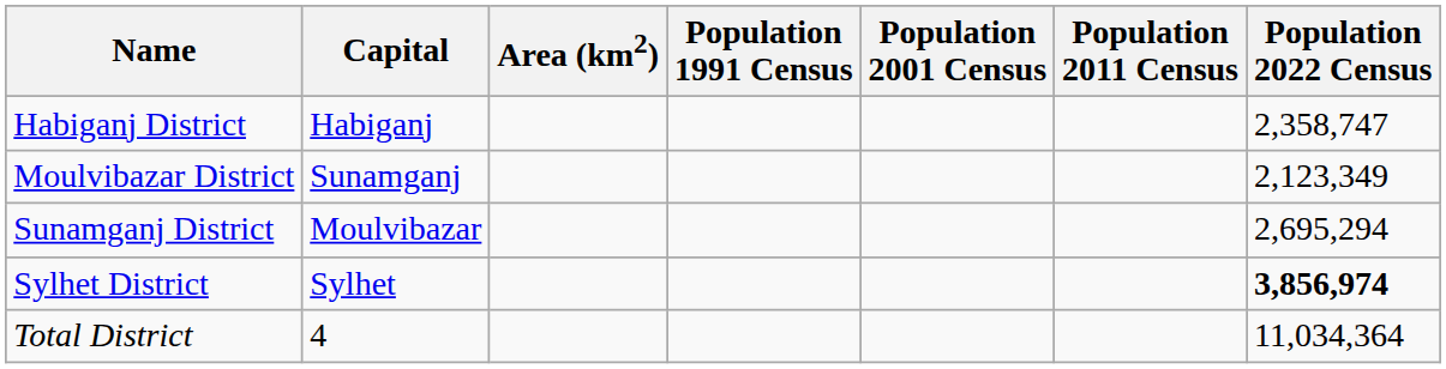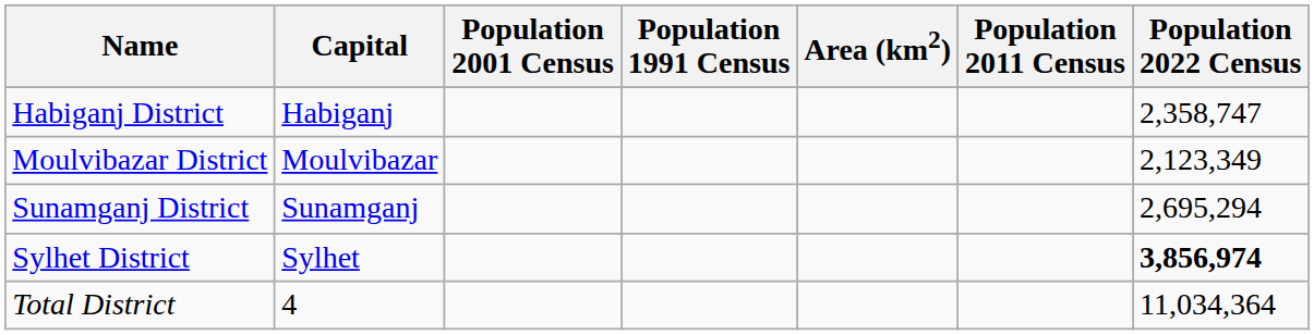 <table class="wikitable sortable" style="margin-bottom: 0;">
 <tr>
 <th>Name</th>
 <th>Capital</th>
+<th>Population <br> 2001 Census</th>
+<th>Population <br> 1991 Census</th>
 <th>Area (km<sup>2</sup>)</th>
-<th>Population <br> 1991 Census</th>
-<th>Population <br> 2001 Census</th>
 <th>Population <br> 2011 Census</th>
 <th>Population<br>2022 Census</th>
 </tr>
 <tr>
 <td><a href='#'>Habiganj District</a></td>
 <td><a href='#'>Habiganj</a></td>
 <td></td>
 <td></td>
 <td></td>
 <td></td>
 <td>2,358,747</td>
 </tr>
 <tr>
 <td><a href='#'>Moulvibazar District</a></td>
-<td><a href='#'>Sunamganj</a></td>
+<td><a href='#'>Moulvibazar</a></td>
 <td></td>
 <td></td>
 <td></td>
 <td></td>
 <td>2,123,349</td>
 </tr>
 <tr>
 <td><a href='#'>Sunamganj District</a></td>
-<td><a href='#'>Moulvibazar</a></td>
+<td><a href='#'>Sunamganj</a></td>
 <td></td>
 <td></td>
 <td></td>
 <td></td>
 <td>2,695,294</td>
 </tr>
 <tr>
 <td><a href='#'>Sylhet District</a></td>
 <td><a href='#'>Sylhet</a></td>
 <td></td>
 <td></td>
 <td></td>
 <td></td>
 <td><strong>3,856,974</strong></td>
 </tr>
 <tr>
 <td><em>Total District</em></td>
 <td>4</td>
 <td></td>
 <td></td>
 <td></td>
 <td></td>
 <td>11,034,364</td>
 </tr>
 </table>
